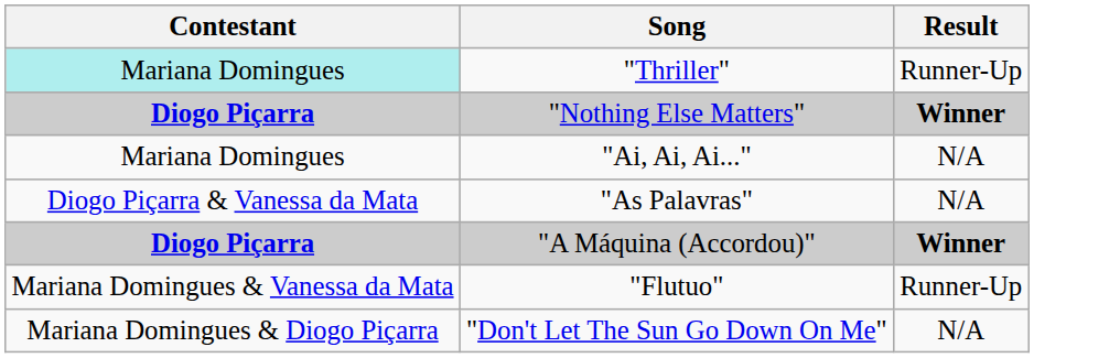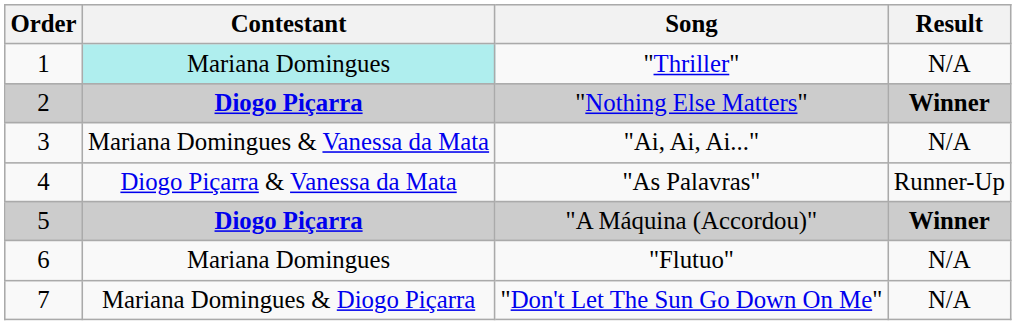 <table class="wikitable plainrowheaders" style="text-align:center;">
 <tr>
+<th>Order</th>
 <th>Contestant</th>
 <th>Song</th>
 <th>Result</th>
 </tr>
 <tr>
+<td>1</td>
 <td style="background: paleturquoise;">Mariana Domingues</td>
 <td>"<a href='#'>Thriller</a>"</td>
-<td>Runner-Up</td>
+<td>N/A</td>
 </tr>
 <tr style="background:#ccc;">
+<td>2</td>
 <td><strong><a href='#'>Diogo Piçarra</a></strong></td>
 <td>"<a href='#'>Nothing Else Matters</a>"</td>
 <td><strong>Winner</strong></td>
 </tr>
 <tr>
-<td>Mariana Domingues</td>
+<td>3</td>
+<td>Mariana Domingues & <a href='#'>Vanessa da Mata</a></td>
 <td>"Ai, Ai, Ai..."</td>
 <td>N/A</td>
 </tr>
 <tr>
+<td>4</td>
 <td><a href='#'>Diogo Piçarra</a> & <a href='#'>Vanessa da Mata</a></td>
 <td>"As Palavras"</td>
-<td>N/A</td>
+<td>Runner-Up</td>
 </tr>
 <tr style="background:#ccc;">
+<td>5</td>
 <td><strong><a href='#'>Diogo Piçarra</a></strong></td>
 <td>"A Máquina (Accordou)"</td>
 <td><strong>Winner</strong></td>
 </tr>
 <tr>
-<td>Mariana Domingues & <a href='#'>Vanessa da Mata</a></td>
+<td>6</td>
+<td>Mariana Domingues</td>
 <td>"Flutuo"</td>
-<td>Runner-Up</td>
+<td>N/A</td>
 </tr>
 <tr>
+<td>7</td>
 <td>Mariana Domingues & <a href='#'>Diogo Piçarra</a></td>
 <td>"<a href='#'>Don't Let The Sun Go Down On Me</a>"</td>
 <td>N/A</td>
 </tr>
 </table>
